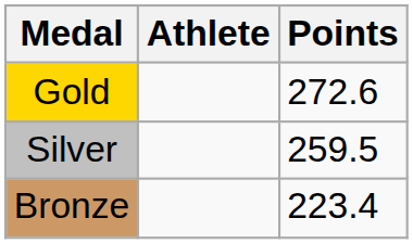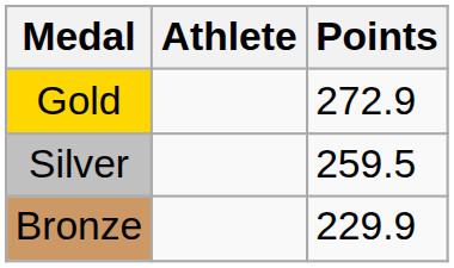 <table class="wikitable">
 <tr>
 <th>Medal</th>
 <th>Athlete</th>
 <th>Points</th>
 </tr>
 <tr>
 <td style="text-align:center;background-color:gold;">Gold</td>
 <td></td>
-<td>272.6</td>
+<td>272.9</td>
 </tr>
 <tr>
 <td style="text-align:center;background-color:silver;">Silver</td>
 <td></td>
 <td>259.5</td>
 </tr>
 <tr>
 <td style="text-align:center;background-color:#CC9966;">Bronze</td>
 <td></td>
-<td>223.4</td>
+<td>229.9</td>
 </tr>
 </table>
